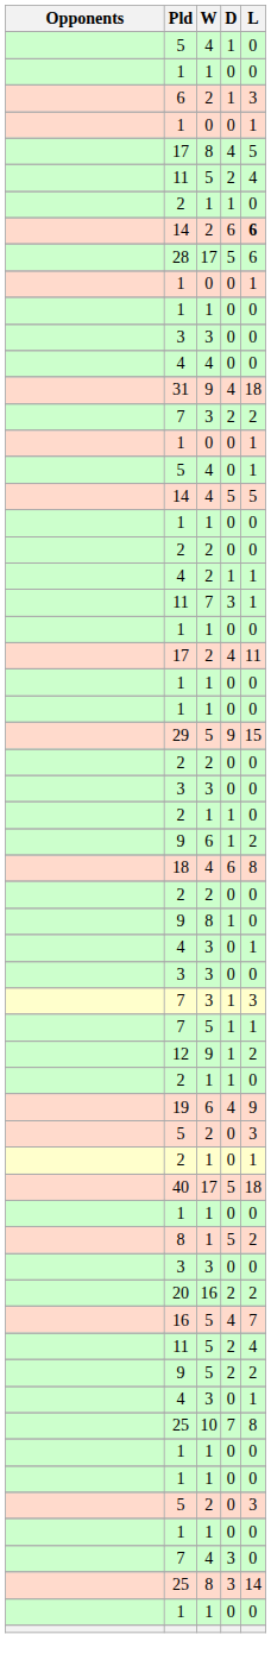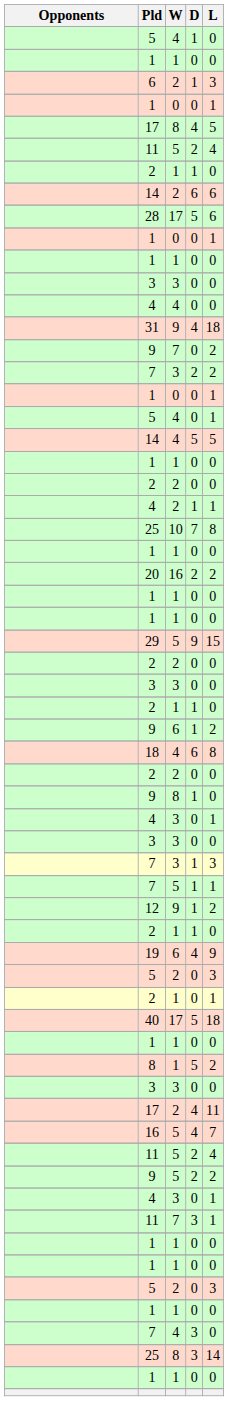 <table class="wikitable sortable collapsible collapsed" style="text-align: center; font-size: 100%;">
 <tr style="color:black;">
 <th style="width:145px;">Opponents</th>
 <th style="width:1px;">Pld</th>
 <th style="width:1px;">W</th>
 <th style="width:1px;">D</th>
 <th style="width:1px;">L</th>
 </tr>
 <tr>
 </tr>
 <tr bgcolor="#CCFFCC">
 <td style="text-align:left;"></td>
 <td>5</td>
 <td>4</td>
 <td>1</td>
 <td>0</td>
 </tr>
 <tr>
 </tr>
 <tr bgcolor="#CCFFCC">
 <td style="text-align:left;"></td>
 <td>1</td>
 <td>1</td>
 <td>0</td>
 <td>0</td>
 </tr>
 <tr>
 </tr>
 <tr bgcolor="#FFDACC">
 <td style="text-align:left;"></td>
 <td>6</td>
 <td>2</td>
 <td>1</td>
 <td>3</td>
 </tr>
 <tr>
 </tr>
 <tr bgcolor="#FFDACC">
 <td style="text-align:left;"></td>
 <td>1</td>
 <td>0</td>
 <td>0</td>
 <td>1</td>
 </tr>
 <tr>
 </tr>
 <tr bgcolor="#CCFFCC">
 <td style="text-align:left;"></td>
 <td>17</td>
 <td>8</td>
 <td>4</td>
 <td>5</td>
 </tr>
 <tr>
 </tr>
 <tr bgcolor="#CCFFCC">
 <td style="text-align:left;"></td>
 <td>11</td>
 <td>5</td>
 <td>2</td>
 <td>4</td>
 </tr>
 <tr>
 </tr>
 <tr bgcolor="#CCFFCC">
 <td style="text-align:left;"></td>
 <td>2</td>
 <td>1</td>
 <td>1</td>
 <td>0</td>
 </tr>
 <tr>
 </tr>
 <tr bgcolor="#FFDACC">
 <td style="text-align:left;"></td>
 <td>14</td>
 <td>2</td>
 <td>6</td>
-<td><strong>6</strong></td>
+<td>6</td>
 </tr>
 <tr>
 </tr>
 <tr bgcolor="#CCFFCC">
 <td style="text-align:left;"></td>
 <td>28</td>
 <td>17</td>
 <td>5</td>
 <td>6</td>
 </tr>
 <tr>
 </tr>
 <tr bgcolor="#FFDACC">
 <td style="text-align:left;"></td>
 <td>1</td>
 <td>0</td>
 <td>0</td>
 <td>1</td>
 </tr>
 <tr>
 </tr>
 <tr bgcolor="#CCFFCC">
 <td style="text-align:left;"></td>
 <td>1</td>
 <td>1</td>
 <td>0</td>
 <td>0</td>
 </tr>
 <tr>
 </tr>
 <tr bgcolor="#CCFFCC">
 <td style="text-align:left;"></td>
 <td>3</td>
 <td>3</td>
 <td>0</td>
 <td>0</td>
 </tr>
 <tr>
 </tr>
 <tr bgcolor="#CCFFCC">
 <td style="text-align:left;"></td>
 <td>4</td>
 <td>4</td>
 <td>0</td>
 <td>0</td>
 </tr>
 <tr>
 </tr>
 <tr bgcolor="#FFDACC">
 <td style="text-align:left;"></td>
 <td>31</td>
 <td>9</td>
 <td>4</td>
 <td>18</td>
 </tr>
 <tr>
+</tr>
+<tr bgcolor="#CCFFCC">
+<td style="text-align:left;"></td>
+<td>9</td>
+<td>7</td>
+<td>0</td>
+<td>2</td>
 </tr>
 <tr>
 </tr>
 <tr bgcolor="#CCFFCC">
 <td style="text-align:left;"></td>
 <td>7</td>
 <td>3</td>
 <td>2</td>
 <td>2</td>
 </tr>
 <tr>
 </tr>
 <tr bgcolor="#FFDACC">
 <td style="text-align:left;"></td>
 <td>1</td>
 <td>0</td>
 <td>0</td>
 <td>1</td>
 </tr>
 <tr>
 </tr>
 <tr bgcolor="#CCFFCC">
 <td style="text-align:left;"></td>
 <td>5</td>
 <td>4</td>
 <td>0</td>
 <td>1</td>
 </tr>
 <tr>
 </tr>
 <tr bgcolor="#FFDACC">
 <td style="text-align:left;"></td>
 <td>14</td>
 <td>4</td>
 <td>5</td>
 <td>5</td>
 </tr>
 <tr>
 </tr>
 <tr bgcolor="#CCFFCC">
 <td style="text-align:left;"></td>
 <td>1</td>
 <td>1</td>
 <td>0</td>
 <td>0</td>
 </tr>
 <tr>
 </tr>
 <tr bgcolor="#CCFFCC">
 <td style="text-align:left;"></td>
 <td>2</td>
 <td>2</td>
 <td>0</td>
 <td>0</td>
 </tr>
 <tr>
 </tr>
 <tr bgcolor="#CCFFCC">
 <td style="text-align:left;"></td>
 <td>4</td>
 <td>2</td>
 <td>1</td>
 <td>1</td>
 </tr>
 <tr>
 </tr>
 <tr bgcolor="#CCFFCC">
 <td style="text-align:left;"></td>
-<td>11</td>
+<td>25</td>
+<td>10</td>
 <td>7</td>
-<td>3</td>
-<td>1</td>
+<td>8</td>
 </tr>
 <tr>
 </tr>
 <tr bgcolor="#CCFFCC">
 <td style="text-align:left;"></td>
 <td>1</td>
 <td>1</td>
 <td>0</td>
 <td>0</td>
 </tr>
 <tr>
 </tr>
-<tr bgcolor="#FFDACC">
+<tr bgcolor="#CCFFCC">
 <td style="text-align:left;"></td>
-<td>17</td>
+<td>20</td>
+<td>16</td>
 <td>2</td>
-<td>4</td>
-<td>11</td>
+<td>2</td>
 </tr>
 <tr>
 </tr>
 <tr bgcolor="#CCFFCC">
 <td style="text-align:left;"></td>
 <td>1</td>
 <td>1</td>
 <td>0</td>
 <td>0</td>
 </tr>
 <tr>
 </tr>
 <tr bgcolor="#CCFFCC">
 <td style="text-align:left;"></td>
 <td>1</td>
 <td>1</td>
 <td>0</td>
 <td>0</td>
 </tr>
 <tr>
 </tr>
 <tr bgcolor="#FFDACC">
 <td style="text-align:left;"></td>
 <td>29</td>
 <td>5</td>
 <td>9</td>
 <td>15</td>
 </tr>
 <tr>
 </tr>
 <tr bgcolor="#CCFFCC">
 <td style="text-align:left;"></td>
 <td>2</td>
 <td>2</td>
 <td>0</td>
 <td>0</td>
 </tr>
 <tr>
 </tr>
 <tr bgcolor="#CCFFCC">
 <td style="text-align:left;"></td>
 <td>3</td>
 <td>3</td>
 <td>0</td>
 <td>0</td>
 </tr>
 <tr>
 </tr>
 <tr bgcolor="#CCFFCC">
 <td style="text-align:left;"></td>
 <td>2</td>
 <td>1</td>
 <td>1</td>
 <td>0</td>
 </tr>
 <tr>
 </tr>
 <tr bgcolor="#CCFFCC">
 <td style="text-align:left;"></td>
 <td>9</td>
 <td>6</td>
 <td>1</td>
 <td>2</td>
 </tr>
 <tr>
 </tr>
 <tr bgcolor="#FFDACC">
 <td style="text-align:left;"></td>
 <td>18</td>
 <td>4</td>
 <td>6</td>
 <td>8</td>
 </tr>
 <tr>
 </tr>
 <tr bgcolor="#CCFFCC">
 <td style="text-align:left;"></td>
 <td>2</td>
 <td>2</td>
 <td>0</td>
 <td>0</td>
 </tr>
 <tr>
 </tr>
 <tr bgcolor="#CCFFCC">
 <td style="text-align:left;"></td>
 <td>9</td>
 <td>8</td>
 <td>1</td>
 <td>0</td>
 </tr>
 <tr>
 </tr>
 <tr bgcolor="#CCFFCC">
 <td style="text-align:left;"></td>
 <td>4</td>
 <td>3</td>
 <td>0</td>
 <td>1</td>
 </tr>
 <tr>
 </tr>
 <tr bgcolor="#CCFFCC">
 <td style="text-align:left;"></td>
 <td>3</td>
 <td>3</td>
 <td>0</td>
 <td>0</td>
 </tr>
 <tr>
 </tr>
 <tr bgcolor="#FFFFCC">
 <td style="text-align:left;"></td>
 <td>7</td>
 <td>3</td>
 <td>1</td>
 <td>3</td>
 </tr>
 <tr>
 </tr>
 <tr bgcolor="#CCFFCC">
 <td style="text-align:left;"></td>
 <td>7</td>
 <td>5</td>
 <td>1</td>
 <td>1</td>
 </tr>
 <tr>
 </tr>
 <tr bgcolor="#CCFFCC">
 <td style="text-align:left;"></td>
 <td>12</td>
 <td>9</td>
 <td>1</td>
 <td>2</td>
 </tr>
 <tr>
 </tr>
 <tr bgcolor="#CCFFCC">
 <td style="text-align:left;"></td>
 <td>2</td>
 <td>1</td>
 <td>1</td>
 <td>0</td>
 </tr>
 <tr>
 </tr>
 <tr bgcolor="#FFDACC">
 <td style="text-align:left;"></td>
 <td>19</td>
 <td>6</td>
 <td>4</td>
 <td>9</td>
 </tr>
 <tr>
 </tr>
 <tr bgcolor="#FFDACC">
 <td style="text-align:left;"></td>
 <td>5</td>
 <td>2</td>
 <td>0</td>
 <td>3</td>
 </tr>
 <tr>
 </tr>
 <tr bgcolor="#FFFFCC">
 <td style="text-align:left;"></td>
 <td>2</td>
 <td>1</td>
 <td>0</td>
 <td>1</td>
 </tr>
 <tr>
 </tr>
 <tr bgcolor="#FFDACC">
 <td style="text-align:left;"></td>
 <td>40</td>
 <td>17</td>
 <td>5</td>
 <td>18</td>
 </tr>
 <tr>
 </tr>
 <tr bgcolor="#CCFFCC">
 <td style="text-align:left;"></td>
 <td>1</td>
 <td>1</td>
 <td>0</td>
 <td>0</td>
 </tr>
 <tr>
 </tr>
 <tr bgcolor="#FFDACC">
 <td style="text-align:left;"></td>
 <td>8</td>
 <td>1</td>
 <td>5</td>
 <td>2</td>
 </tr>
 <tr>
 </tr>
 <tr bgcolor="#CCFFCC">
 <td style="text-align:left;"></td>
 <td>3</td>
 <td>3</td>
 <td>0</td>
 <td>0</td>
 </tr>
 <tr>
 </tr>
-<tr bgcolor="#CCFFCC">
+<tr bgcolor="#FFDACC">
 <td style="text-align:left;"></td>
-<td>20</td>
-<td>16</td>
+<td>17</td>
 <td>2</td>
-<td>2</td>
+<td>4</td>
+<td>11</td>
 </tr>
 <tr>
 </tr>
 <tr bgcolor="#FFDACC">
 <td style="text-align:left;"></td>
 <td>16</td>
 <td>5</td>
 <td>4</td>
 <td>7</td>
 </tr>
 <tr>
 </tr>
 <tr bgcolor="#CCFFCC">
 <td style="text-align:left;"></td>
 <td>11</td>
 <td>5</td>
 <td>2</td>
 <td>4</td>
 </tr>
 <tr>
 </tr>
 <tr bgcolor="#CCFFCC">
 <td style="text-align:left;"></td>
 <td>9</td>
 <td>5</td>
 <td>2</td>
 <td>2</td>
 </tr>
 <tr>
 </tr>
 <tr bgcolor="#CCFFCC">
 <td style="text-align:left;"></td>
 <td>4</td>
 <td>3</td>
 <td>0</td>
 <td>1</td>
 </tr>
 <tr>
 </tr>
 <tr bgcolor="#CCFFCC">
 <td style="text-align:left;"></td>
-<td>25</td>
-<td>10</td>
+<td>11</td>
 <td>7</td>
-<td>8</td>
+<td>3</td>
+<td>1</td>
 </tr>
 <tr>
 </tr>
 <tr bgcolor="#CCFFCC">
 <td style="text-align:left;"></td>
 <td>1</td>
 <td>1</td>
 <td>0</td>
 <td>0</td>
 </tr>
 <tr>
 </tr>
 <tr bgcolor="#CCFFCC">
 <td style="text-align:left;"></td>
 <td>1</td>
 <td>1</td>
 <td>0</td>
 <td>0</td>
 </tr>
 <tr>
 </tr>
 <tr bgcolor="#FFDACC">
 <td style="text-align:left;"></td>
 <td>5</td>
 <td>2</td>
 <td>0</td>
 <td>3</td>
 </tr>
 <tr>
 </tr>
 <tr bgcolor="#CCFFCC">
 <td style="text-align:left;"></td>
 <td>1</td>
 <td>1</td>
 <td>0</td>
 <td>0</td>
 </tr>
 <tr>
 </tr>
 <tr bgcolor="#CCFFCC">
 <td style="text-align:left;"></td>
 <td>7</td>
 <td>4</td>
 <td>3</td>
 <td>0</td>
 </tr>
 <tr>
 </tr>
 <tr bgcolor="#FFDACC">
 <td style="text-align:left;"></td>
 <td>25</td>
 <td>8</td>
 <td>3</td>
 <td>14</td>
 </tr>
 <tr>
 </tr>
 <tr bgcolor="#CCFFCC">
 <td style="text-align:left;"></td>
 <td>1</td>
 <td>1</td>
 <td>0</td>
 <td>0</td>
 </tr>
 <tr class="sortbottom">
 </tr>
 <tr>
 </tr>
 <tr style="color:black;">
 <th style="width:145px; background:#white;"></th>
 <th style="width:1px; background:#white;"></th>
 <th style="width:1px; background:#white;"></th>
 <th style="width:1px; background:#white;"></th>
 <th style="width:1px; background:#white;"></th>
 </tr>
 </table>
